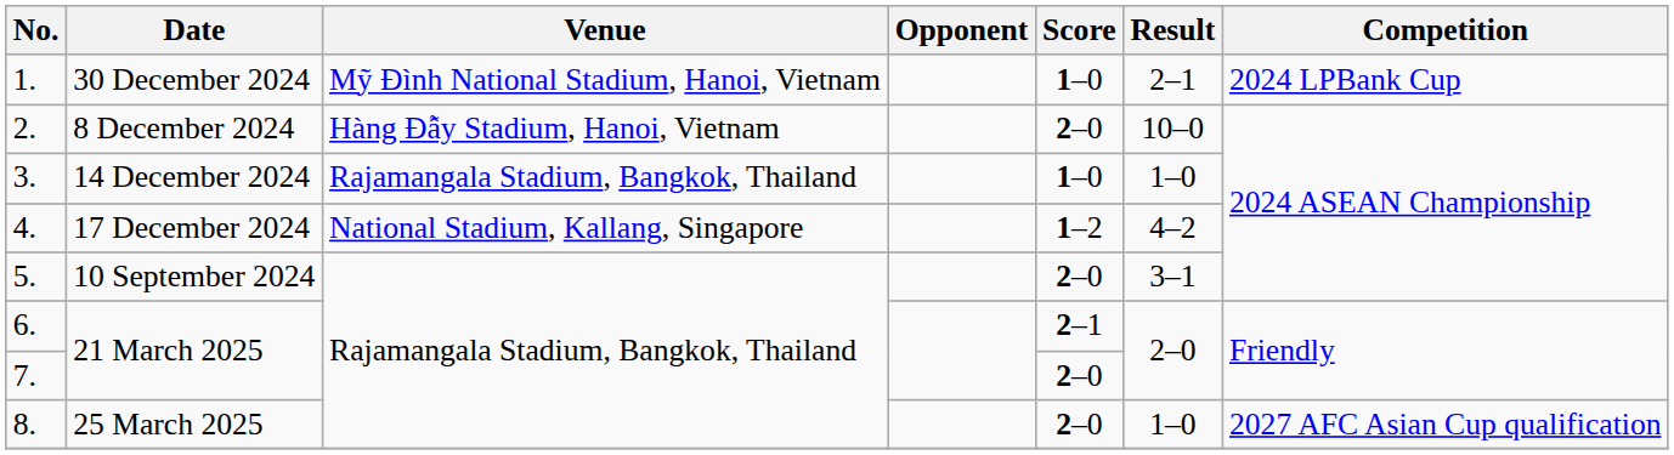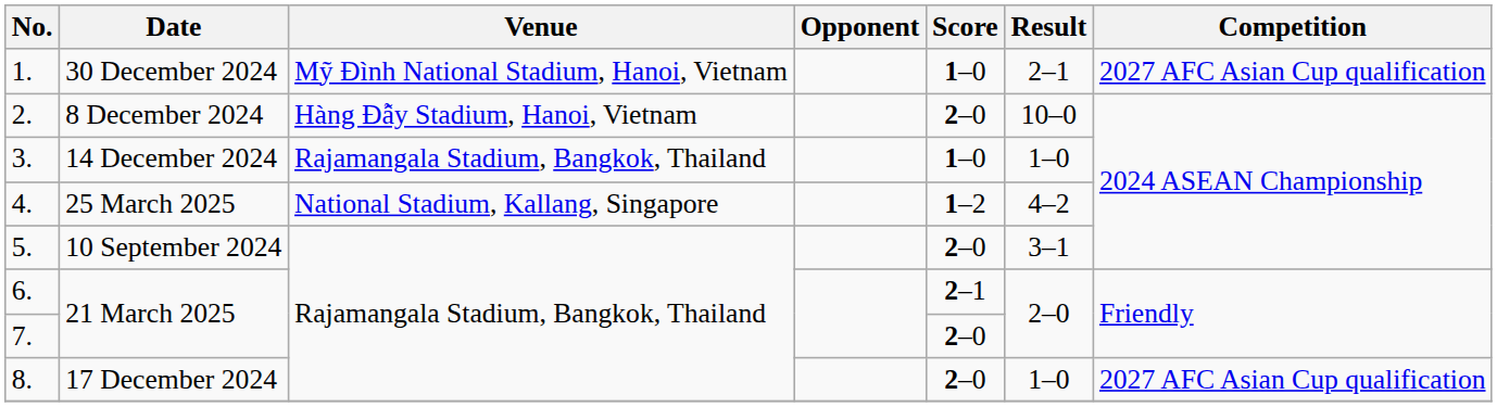 <table class="wikitable" style="font-size:100%;">
 <tr>
 <th>No.</th>
 <th>Date</th>
 <th>Venue</th>
 <th>Opponent</th>
 <th>Score</th>
 <th>Result</th>
 <th>Competition</th>
 </tr>
 <tr>
 <td>1.</td>
 <td>30 December 2024</td>
 <td><a href='#'>Mỹ Đình National Stadium</a>, <a href='#'>Hanoi</a>, Vietnam</td>
 <td></td>
 <td align="center"><strong>1</strong>–0</td>
 <td align="center">2–1</td>
-<td><a href='#'>2024 LPBank Cup</a></td>
+<td><a href='#'>2027 AFC Asian Cup qualification</a></td>
 </tr>
 <tr>
 <td>2.</td>
 <td>8 December 2024</td>
 <td><a href='#'>Hàng Đẫy Stadium</a>, <a href='#'>Hanoi</a>, Vietnam</td>
 <td></td>
 <td align="center"><strong>2</strong>–0</td>
 <td align="center">10–0</td>
 <td rowspan="4"><a href='#'>2024 ASEAN Championship</a></td>
 </tr>
 <tr>
 <td>3.</td>
 <td>14 December 2024</td>
 <td><a href='#'>Rajamangala Stadium</a>, <a href='#'>Bangkok</a>, Thailand</td>
 <td></td>
 <td align="center"><strong>1</strong>–0</td>
 <td align="center">1–0</td>
 </tr>
 <tr>
 <td>4.</td>
-<td>17 December 2024</td>
+<td>25 March 2025</td>
 <td><a href='#'>National Stadium</a>, <a href='#'>Kallang</a>, Singapore</td>
 <td></td>
 <td align="center"><strong>1</strong>–2</td>
 <td align="center">4–2</td>
 </tr>
 <tr>
 <td>5.</td>
 <td>10 September 2024</td>
 <td rowspan="4">Rajamangala Stadium, Bangkok, Thailand</td>
 <td></td>
 <td align="center"><strong>2</strong>–0</td>
 <td align="center">3–1</td>
 </tr>
 <tr>
 <td>6.</td>
 <td rowspan="2">21 March 2025</td>
 <td rowspan="2"></td>
 <td align="center"><strong>2</strong>–1</td>
 <td rowspan="2" align="center">2–0</td>
 <td rowspan="2"><a href='#'>Friendly</a></td>
 </tr>
 <tr>
 <td>7.</td>
 <td align="center"><strong>2</strong>–0</td>
 </tr>
 <tr>
 <td>8.</td>
-<td>25 March 2025</td>
+<td>17 December 2024</td>
 <td></td>
 <td align="center"><strong>2</strong>–0</td>
 <td align="center">1–0</td>
 <td><a href='#'>2027 AFC Asian Cup qualification</a></td>
 </tr>
 <tr>
 </tr>
 </table>
